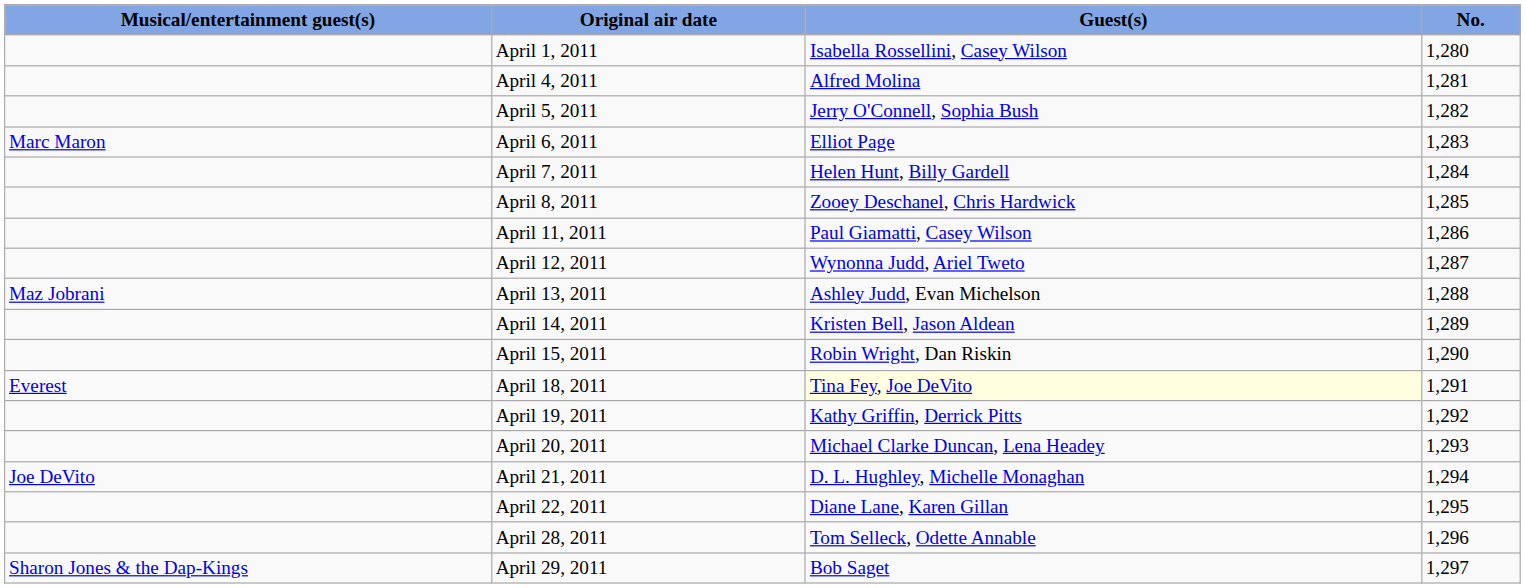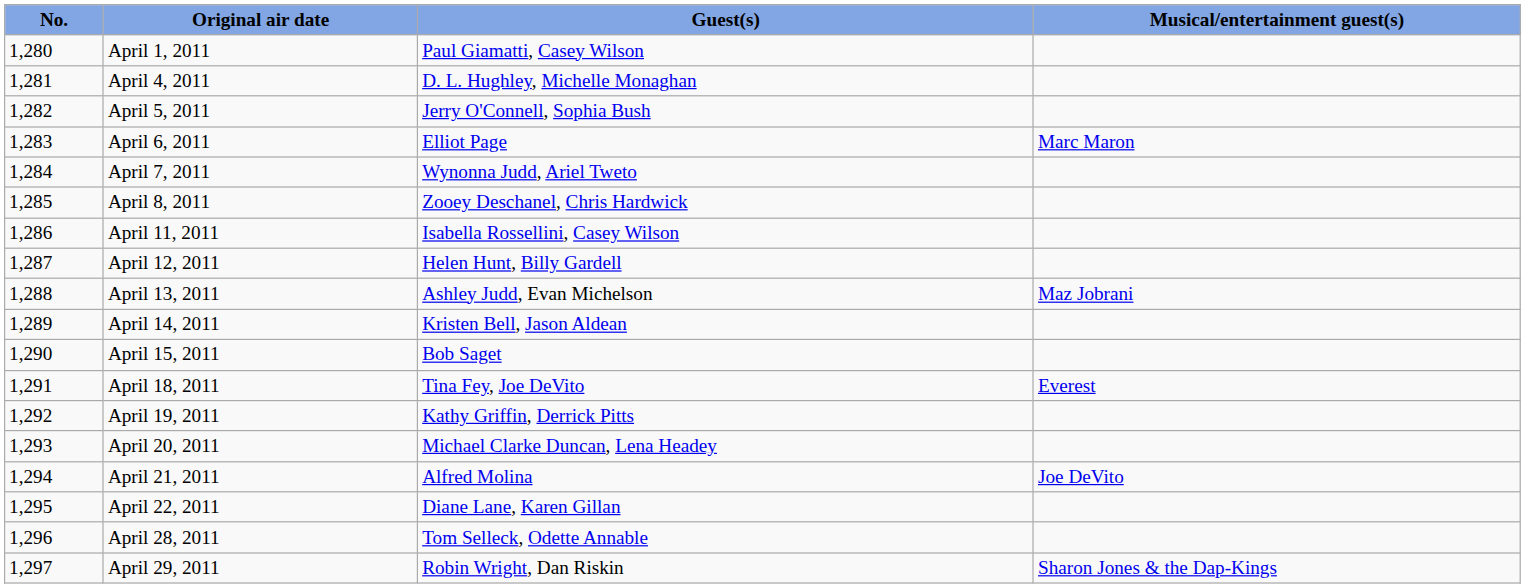 <table class="wikitable plainrowheaders" style="width:100%;">
 <tr>
-<th style="width:275px; background:#81a6e3;">Musical/entertainment guest(s)</th>
+<th style="width:50px; background:#81a6e3;">No.</th>
 <th style="width:175px; background:#81a6e3;">Original air date</th>
 <th style="width:350px; background:#81a6e3;">Guest(s)</th>
-<th style="width:50px; background:#81a6e3;">No.</th>
+<th style="width:275px; background:#81a6e3;">Musical/entertainment guest(s)</th>
 </tr>
 <tr>
+<td>1,280</td>
+<td>April 1, 2011</td>
+<td><a href='#'>Paul Giamatti</a>, <a href='#'>Casey Wilson</a></td>
 <td></td>
-<td>April 1, 2011</td>
-<td><a href='#'>Isabella Rossellini</a>, <a href='#'>Casey Wilson</a></td>
-<td>1,280</td>
 </tr>
 <tr>
+<td>1,281</td>
+<td>April 4, 2011</td>
+<td><a href='#'>D. L. Hughley</a>, <a href='#'>Michelle Monaghan</a></td>
 <td></td>
-<td>April 4, 2011</td>
-<td><a href='#'>Alfred Molina</a></td>
-<td>1,281</td>
 </tr>
 <tr>
-<td></td>
+<td>1,282</td>
 <td>April 5, 2011</td>
 <td><a href='#'>Jerry O'Connell</a>, <a href='#'>Sophia Bush</a></td>
-<td>1,282</td>
+<td></td>
 </tr>
 <tr>
-<td><a href='#'>Marc Maron</a></td>
+<td>1,283</td>
 <td>April 6, 2011</td>
 <td><a href='#'>Elliot Page</a></td>
-<td>1,283</td>
+<td><a href='#'>Marc Maron</a></td>
 </tr>
 <tr>
+<td>1,284</td>
+<td>April 7, 2011</td>
+<td><a href='#'>Wynonna Judd</a>, <a href='#'>Ariel Tweto</a></td>
 <td></td>
-<td>April 7, 2011</td>
-<td><a href='#'>Helen Hunt</a>, <a href='#'>Billy Gardell</a></td>
-<td>1,284</td>
 </tr>
 <tr>
-<td></td>
+<td>1,285</td>
 <td>April 8, 2011</td>
 <td><a href='#'>Zooey Deschanel</a>, <a href='#'>Chris Hardwick</a></td>
-<td>1,285</td>
+<td></td>
 </tr>
 <tr>
+<td>1,286</td>
+<td>April 11, 2011</td>
+<td><a href='#'>Isabella Rossellini</a>, <a href='#'>Casey Wilson</a></td>
 <td></td>
-<td>April 11, 2011</td>
-<td><a href='#'>Paul Giamatti</a>, <a href='#'>Casey Wilson</a></td>
-<td>1,286</td>
 </tr>
 <tr>
+<td>1,287</td>
+<td>April 12, 2011</td>
+<td><a href='#'>Helen Hunt</a>, <a href='#'>Billy Gardell</a></td>
 <td></td>
-<td>April 12, 2011</td>
-<td><a href='#'>Wynonna Judd</a>, <a href='#'>Ariel Tweto</a></td>
-<td>1,287</td>
 </tr>
 <tr>
-<td><a href='#'>Maz Jobrani</a></td>
+<td>1,288</td>
 <td>April 13, 2011</td>
 <td><a href='#'>Ashley Judd</a>, Evan Michelson</td>
-<td>1,288</td>
+<td><a href='#'>Maz Jobrani</a></td>
 </tr>
 <tr>
-<td></td>
+<td>1,289</td>
 <td>April 14, 2011</td>
 <td><a href='#'>Kristen Bell</a>, <a href='#'>Jason Aldean</a></td>
-<td>1,289</td>
+<td></td>
 </tr>
 <tr>
+<td>1,290</td>
+<td>April 15, 2011</td>
+<td><a href='#'>Bob Saget</a></td>
 <td></td>
-<td>April 15, 2011</td>
-<td><a href='#'>Robin Wright</a>, Dan Riskin</td>
-<td>1,290</td>
 </tr>
 <tr>
+<td>1,291</td>
+<td>April 18, 2011</td>
+<td><a href='#'>Tina Fey</a>, <a href='#'>Joe DeVito</a></td>
 <td><a href='#'>Everest</a></td>
-<td>April 18, 2011</td>
-<td style="background: lightyellow;"><a href='#'>Tina Fey</a>, <a href='#'>Joe DeVito</a></td>
-<td>1,291</td>
 </tr>
 <tr>
-<td></td>
+<td>1,292</td>
 <td>April 19, 2011</td>
 <td><a href='#'>Kathy Griffin</a>, <a href='#'>Derrick Pitts</a></td>
-<td>1,292</td>
+<td></td>
 </tr>
 <tr>
-<td></td>
+<td>1,293</td>
 <td>April 20, 2011</td>
 <td><a href='#'>Michael Clarke Duncan</a>, <a href='#'>Lena Headey</a></td>
-<td>1,293</td>
+<td></td>
 </tr>
 <tr>
+<td>1,294</td>
+<td>April 21, 2011</td>
+<td><a href='#'>Alfred Molina</a></td>
 <td><a href='#'>Joe DeVito</a></td>
-<td>April 21, 2011</td>
-<td><a href='#'>D. L. Hughley</a>, <a href='#'>Michelle Monaghan</a></td>
-<td>1,294</td>
 </tr>
 <tr>
-<td></td>
+<td>1,295</td>
 <td>April 22, 2011</td>
 <td><a href='#'>Diane Lane</a>, <a href='#'>Karen Gillan</a></td>
-<td>1,295</td>
+<td></td>
 </tr>
 <tr>
-<td></td>
+<td>1,296</td>
 <td>April 28, 2011</td>
 <td><a href='#'>Tom Selleck</a>, <a href='#'>Odette Annable</a></td>
-<td>1,296</td>
+<td></td>
 </tr>
 <tr>
+<td>1,297</td>
+<td>April 29, 2011</td>
+<td><a href='#'>Robin Wright</a>, Dan Riskin</td>
 <td><a href='#'>Sharon Jones & the Dap-Kings</a></td>
-<td>April 29, 2011</td>
-<td><a href='#'>Bob Saget</a></td>
-<td>1,297</td>
 </tr>
 </table>
